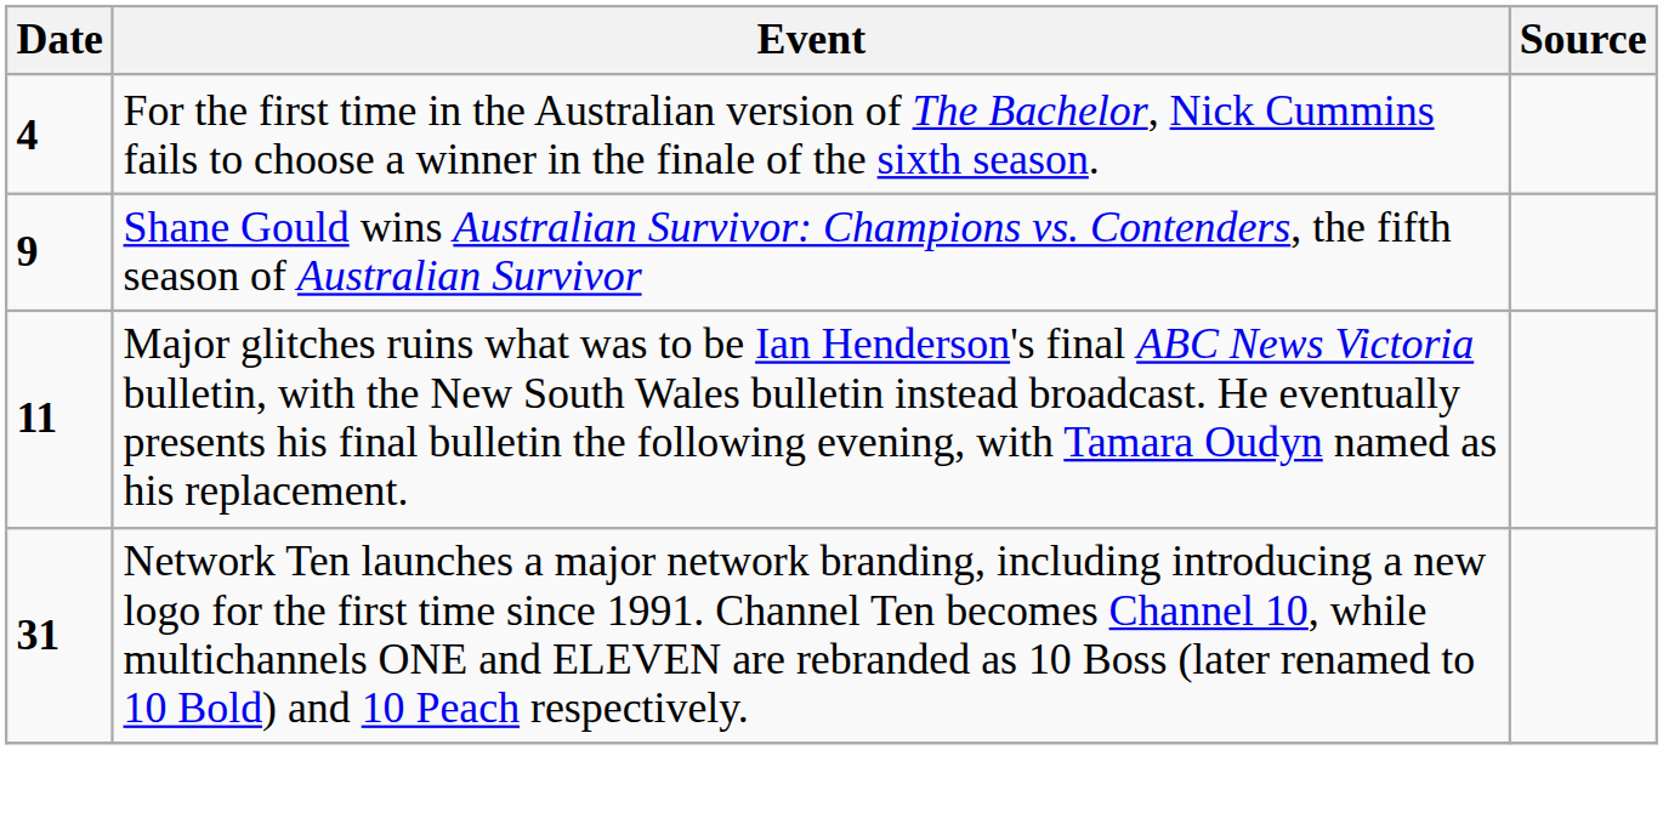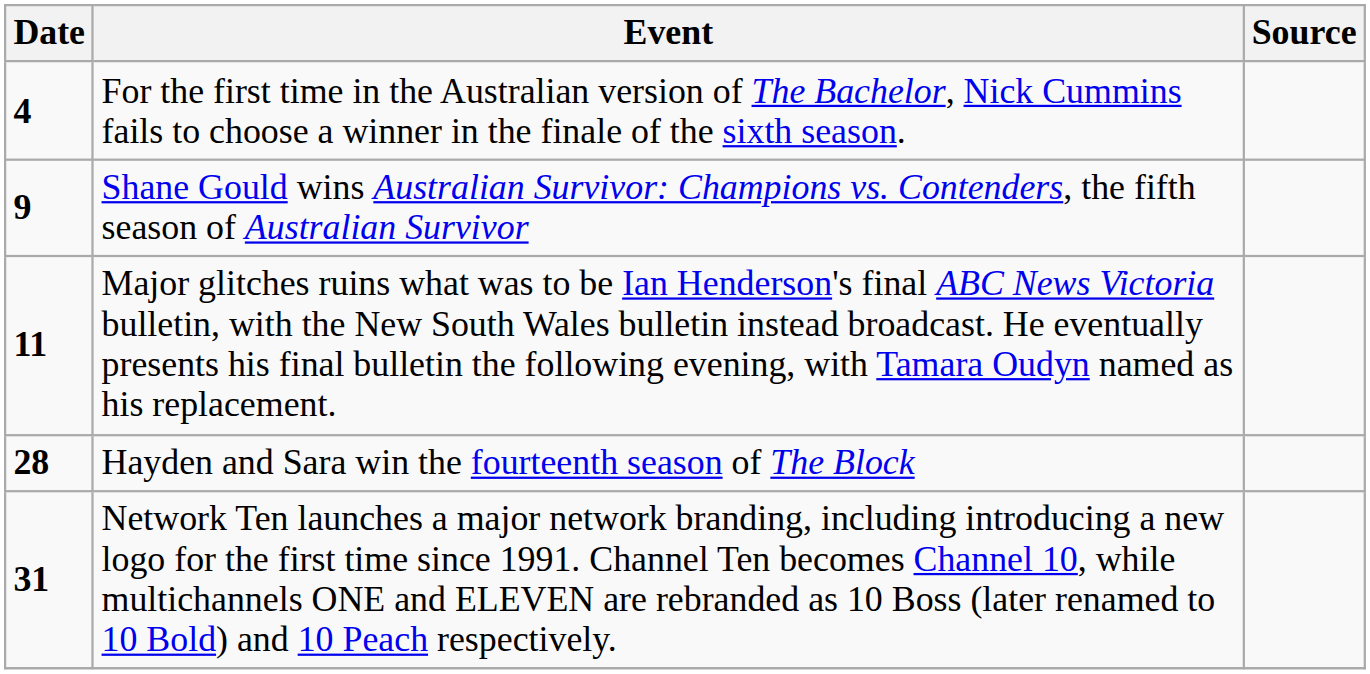 <table class="wikitable">
 <tr>
 <th>Date</th>
 <th>Event</th>
 <th>Source</th>
 </tr>
 <tr>
 <td><strong>4</strong></td>
 <td>For the first time in the Australian version of <em><a href='#'>The Bachelor</a></em>, <a href='#'>Nick Cummins</a> fails to choose a winner in the finale of the <a href='#'>sixth season</a>.</td>
 <td></td>
 </tr>
 <tr>
 <td><strong>9</strong></td>
 <td><a href='#'>Shane Gould</a> wins <em><a href='#'>Australian Survivor: Champions vs. Contenders</a></em>, the fifth season of <em><a href='#'>Australian Survivor</a></em></td>
 <td></td>
 </tr>
 <tr>
 <td><strong>11</strong></td>
 <td>Major glitches ruins what was to be <a href='#'>Ian Henderson</a>'s final <em><a href='#'>ABC News Victoria</a></em> bulletin, with the New South Wales bulletin instead broadcast. He eventually presents his final bulletin the following evening, with <a href='#'>Tamara Oudyn</a> named as his replacement.</td>
 <td></td>
 </tr>
 <tr>
+<td><strong>28</strong></td>
+<td>Hayden and Sara win the <a href='#'>fourteenth season</a> of <em><a href='#'>The Block</a></em></td>
+<td></td>
+</tr>
+<tr>
 <td><strong>31</strong></td>
 <td>Network Ten launches a major network branding, including introducing a new logo for the first time since 1991. Channel Ten becomes <a href='#'>Channel 10</a>, while multichannels ONE and ELEVEN are rebranded as 10 Boss (later renamed to <a href='#'>10 Bold</a>) and <a href='#'>10 Peach</a> respectively.</td>
 <td></td>
 </tr>
 <tr>
 </tr>
 </table>
